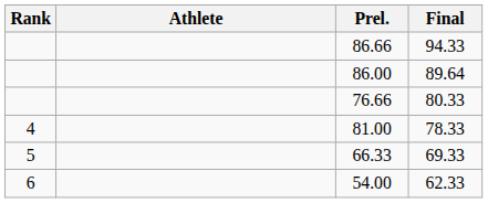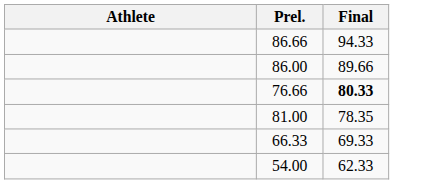 <table class=wikitable style="text-align:center">
 <tr>
-<th width=40>Rank</th>
 <th width=250>Athlete</th>
 <th width=60>Prel.</th>
 <th width=60>Final</th>
 </tr>
 <tr>
-<td></td>
 <td align=left></td>
 <td>86.66</td>
 <td>94.33</td>
 </tr>
 <tr>
-<td></td>
 <td align=left></td>
 <td>86.00</td>
-<td>89.64</td>
+<td>89.66</td>
 </tr>
 <tr>
-<td></td>
 <td align=left></td>
 <td>76.66</td>
-<td>80.33</td>
+<td><strong>80.33</strong></td>
 </tr>
 <tr>
-<td>4</td>
 <td align=left></td>
 <td>81.00</td>
-<td>78.33</td>
+<td>78.35</td>
 </tr>
 <tr>
-<td>5</td>
 <td align=left></td>
 <td>66.33</td>
 <td>69.33</td>
 </tr>
 <tr>
-<td>6</td>
 <td align=left></td>
 <td>54.00</td>
 <td>62.33</td>
 </tr>
 </table>
